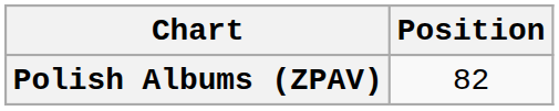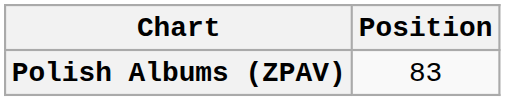 <table class="wikitable plainrowheaders" style="text-align:center">
 <tr>
 <th scope="col">Chart</th>
 <th scope="col">Position</th>
 </tr>
 <tr>
 <th scope="row">Polish Albums (ZPAV)</th>
-<td>82</td>
+<td>83</td>
 </tr>
 </table>
